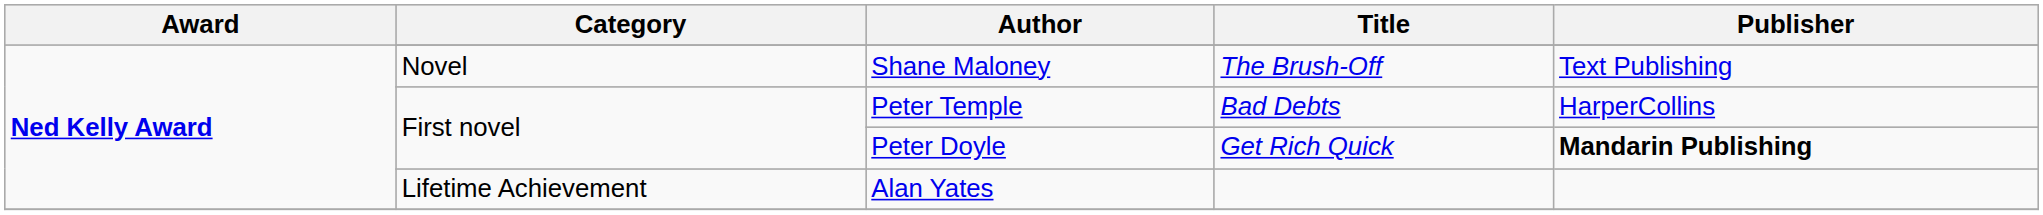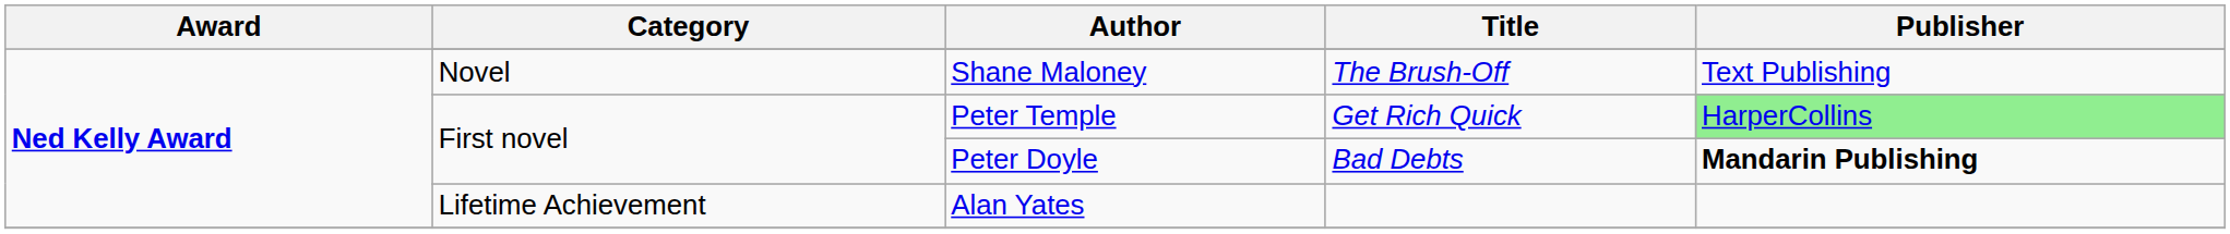 <table class="wikitable" width=100%>
 <tr>
 <th>Award</th>
 <th>Category</th>
 <th>Author</th>
 <th>Title</th>
 <th>Publisher</th>
 </tr>
 <tr>
 <td rowspan=5><strong><a href='#'>Ned Kelly Award</a></strong></td>
 </tr>
 <tr>
 <td>Novel</td>
 <td><a href='#'>Shane Maloney</a></td>
 <td><em><a href='#'>The Brush-Off</a></em></td>
 <td><a href='#'>Text Publishing</a></td>
 </tr>
 <tr>
 <td rowspan=2>First novel</td>
 <td><a href='#'>Peter Temple</a></td>
-<td><em><a href='#'>Bad Debts</a></em></td>
-<td><a href='#'>HarperCollins</a></td>
+<td><em><a href='#'>Get Rich Quick</a></em></td>
+<td style="background: lightgreen;"><a href='#'>HarperCollins</a></td>
 </tr>
 <tr>
 <td><a href='#'>Peter Doyle</a></td>
-<td><em><a href='#'>Get Rich Quick</a></em></td>
+<td><em><a href='#'>Bad Debts</a></em></td>
 <td><strong>Mandarin Publishing</strong></td>
 </tr>
 <tr>
 <td>Lifetime Achievement</td>
 <td><a href='#'>Alan Yates</a></td>
 <td></td>
 <td></td>
 </tr>
 <tr>
 </tr>
 </table>
